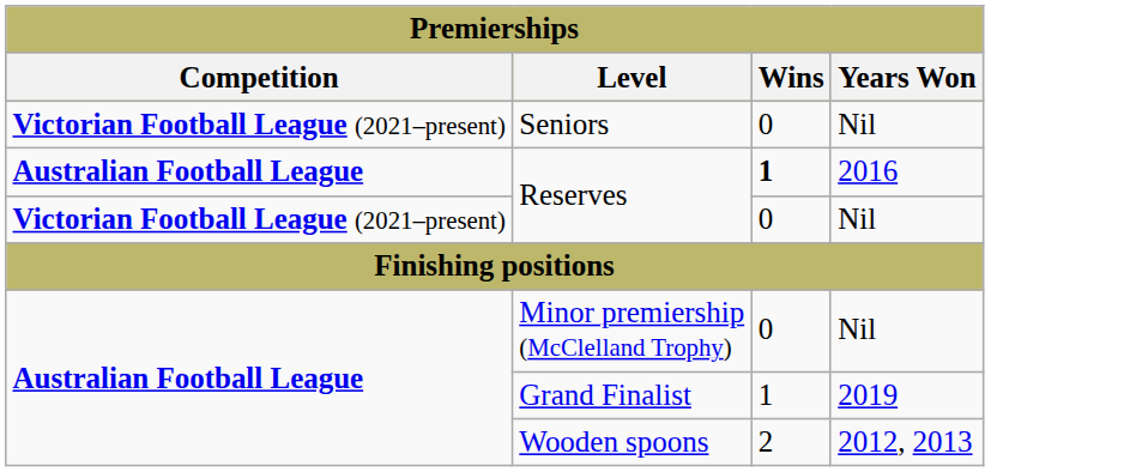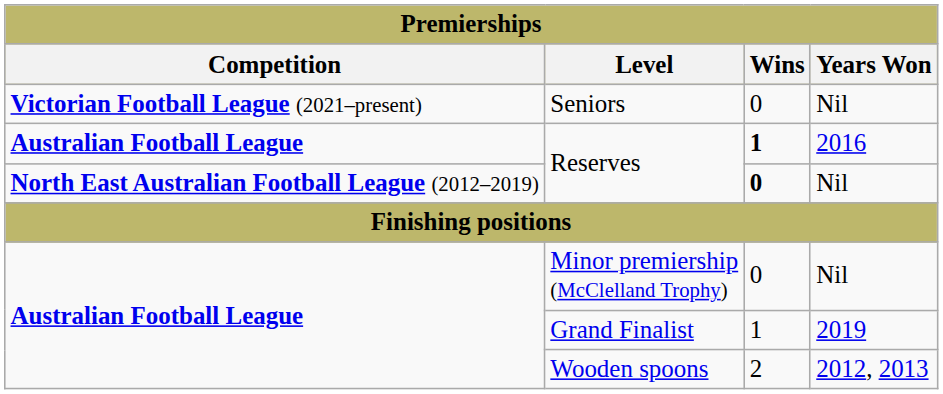 <table class="wikitable">
 <tr>
 <td colspan="4" style="background:#bdb76b;" align="center"><strong>Premierships</strong></td>
 </tr>
 <tr style="background:#bdb76b;">
 <th>Competition</th>
 <th>Level</th>
 <th>Wins</th>
 <th>Years Won</th>
 </tr>
 <tr>
 <td><strong><a href='#'>Victorian Football League</a></strong> <small>(2021–present)</small></td>
 <td>Seniors</td>
 <td>0</td>
 <td>Nil</td>
 </tr>
 <tr>
 <td><strong><a href='#'>Australian Football League</a></strong></td>
 <td rowspan=2 scope="row" style="text-align: left">Reserves</td>
 <td><strong>1</strong></td>
 <td><a href='#'>2016</a></td>
 </tr>
 <tr>
-<td><strong><a href='#'>Victorian Football League</a></strong> <small>(2021–present)</small></td>
-<td>0</td>
+<td><strong><a href='#'>North East Australian Football League</a></strong> <small>(2012–2019)</small></td>
+<td><strong>0</strong></td>
 <td>Nil</td>
 </tr>
 <tr>
 <td colspan="4" style="background:#bdb76b;" align="center"><strong>Finishing positions</strong></td>
 </tr>
 <tr>
 <td rowspan=3 scope="row" style="text-align: left"><strong><a href='#'>Australian Football League</a></strong></td>
 <td><a href='#'>Minor premiership</a><br><small>(<a href='#'>McClelland Trophy</a>)</small></td>
 <td>0</td>
 <td>Nil</td>
 </tr>
 <tr>
 <td><a href='#'>Grand Finalist</a></td>
 <td>1</td>
 <td><a href='#'>2019</a></td>
 </tr>
 <tr>
 <td><a href='#'>Wooden spoons</a></td>
 <td>2</td>
 <td><a href='#'>2012</a>, <a href='#'>2013</a></td>
 </tr>
 </table>
